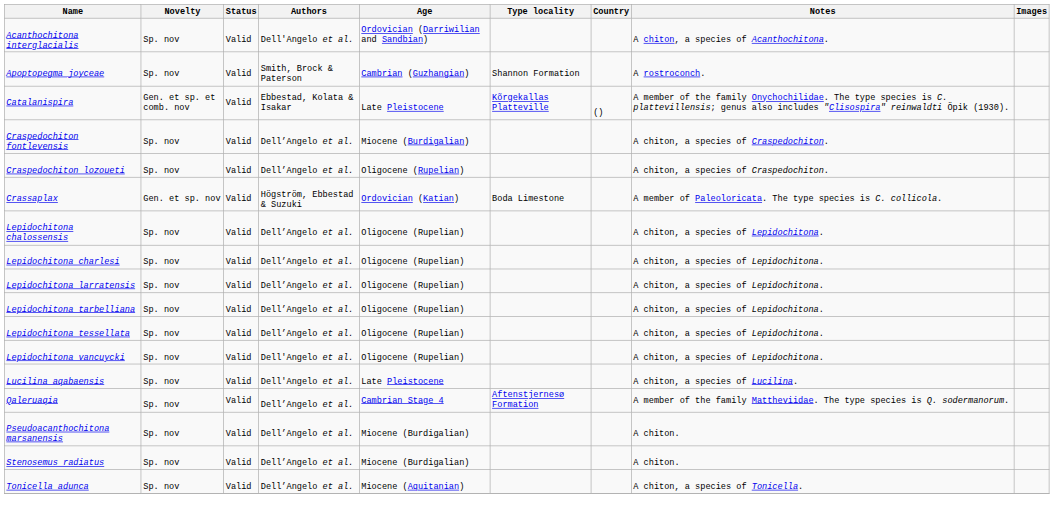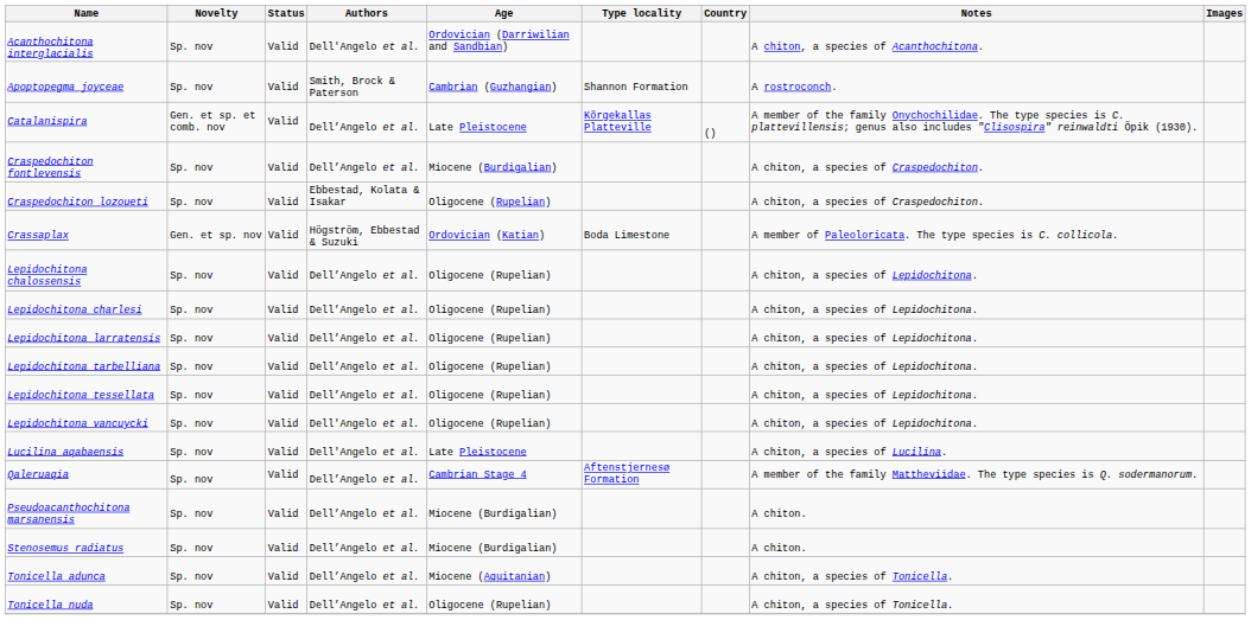 <table class="wikitable sortable" align="center" width="100%">
 <tr>
 <th>Name</th>
 <th>Novelty</th>
 <th>Status</th>
 <th>Authors</th>
 <th>Age</th>
 <th>Type locality</th>
 <th>Country</th>
 <th>Notes</th>
 <th>Images</th>
 </tr>
 <tr>
 <td><br><em><a href='#'>Acanthochitona interglacialis</a></em></td>
 <td><br>Sp. nov</td>
 <td><br>Valid</td>
 <td><br>Dell'Angelo <em>et al.</em></td>
 <td><a href='#'>Ordovician</a> (<a href='#'>Darriwilian</a> and <a href='#'>Sandbian</a>)</td>
 <td></td>
 <td><br></td>
 <td><br>A <a href='#'>chiton</a>, a species of <em><a href='#'>Acanthochitona</a></em>.</td>
 <td></td>
 </tr>
 <tr>
 <td><br><em><a href='#'>Apoptopegma joyceae</a></em></td>
 <td><br>Sp. nov</td>
 <td><br>Valid</td>
 <td><br>Smith, Brock & Paterson</td>
 <td><br><a href='#'>Cambrian</a> (<a href='#'>Guzhangian</a>)</td>
 <td><br>Shannon Formation</td>
 <td><br></td>
 <td><br>A <a href='#'>rostroconch</a>.</td>
 <td></td>
 </tr>
 <tr>
 <td><em><a href='#'>Catalanispira</a></em></td>
 <td>Gen. et sp. et comb. nov</td>
 <td>Valid</td>
-<td>Ebbestad, Kolata & Isakar</td>
+<td><br>Dell’Angelo <em>et al.</em></td>
 <td><br>Late <a href='#'>Pleistocene</a></td>
 <td><a href='#'>Kõrgekallas</a><br><a href='#'>Platteville</a></td>
 <td><br><br>()</td>
 <td>A member of the family <a href='#'>Onychochilidae</a>. The type species is <em>C. plattevillensis</em>; genus also includes <em>"<a href='#'>Clisospira</a>" reinwaldti</em> Öpik (1930).</td>
 <td></td>
 </tr>
 <tr>
 <td><br><em><a href='#'>Craspedochiton fontlevensis</a></em></td>
 <td><br>Sp. nov</td>
 <td><br>Valid</td>
 <td><br>Dell’Angelo <em>et al.</em></td>
 <td><br>Miocene (<a href='#'>Burdigalian</a>)</td>
 <td></td>
 <td><br></td>
 <td><br>A chiton, a species of <em><a href='#'>Craspedochiton</a></em>.</td>
 <td></td>
 </tr>
 <tr>
 <td><br><em><a href='#'>Craspedochiton lozoueti</a></em></td>
 <td><br>Sp. nov</td>
 <td><br>Valid</td>
-<td><br>Dell’Angelo <em>et al.</em></td>
+<td>Ebbestad, Kolata & Isakar</td>
 <td><br>Oligocene (<a href='#'>Rupelian</a>)</td>
 <td></td>
 <td><br></td>
 <td><br>A chiton, a species of <em>Craspedochiton</em>.</td>
 <td></td>
 </tr>
 <tr>
 <td><br><em><a href='#'>Crassaplax</a></em></td>
 <td><br>Gen. et sp. nov</td>
 <td><br>Valid</td>
 <td><br>Högström, Ebbestad & Suzuki</td>
 <td><br><a href='#'>Ordovician</a> (<a href='#'>Katian</a>)</td>
 <td><br>Boda Limestone</td>
 <td><br></td>
 <td><br>A member of <a href='#'>Paleoloricata</a>. The type species is <em>C. collicola</em>.</td>
 <td></td>
 </tr>
 <tr>
 <td><br><em><a href='#'>Lepidochitona chalossensis</a></em></td>
 <td><br>Sp. nov</td>
 <td><br>Valid</td>
 <td><br>Dell’Angelo <em>et al.</em></td>
 <td><br>Oligocene (Rupelian)</td>
 <td></td>
 <td><br></td>
 <td><br>A chiton, a species of <em><a href='#'>Lepidochitona</a></em>.</td>
 <td></td>
 </tr>
 <tr>
 <td><br><em><a href='#'>Lepidochitona charlesi</a></em></td>
 <td><br>Sp. nov</td>
 <td><br>Valid</td>
 <td><br>Dell’Angelo <em>et al.</em></td>
 <td><br>Oligocene (Rupelian)</td>
 <td></td>
 <td><br></td>
 <td><br>A chiton, a species of <em>Lepidochitona</em>.</td>
 <td></td>
 </tr>
 <tr>
 <td><br><em><a href='#'>Lepidochitona larratensis</a></em></td>
 <td><br>Sp. nov</td>
 <td><br>Valid</td>
 <td><br>Dell’Angelo <em>et al.</em></td>
 <td><br>Oligocene (Rupelian)</td>
 <td></td>
 <td><br></td>
 <td><br>A chiton, a species of <em>Lepidochitona</em>.</td>
 <td></td>
 </tr>
 <tr>
 <td><br><em><a href='#'>Lepidochitona tarbelliana</a></em></td>
 <td><br>Sp. nov</td>
 <td><br>Valid</td>
 <td><br>Dell’Angelo <em>et al.</em></td>
 <td><br>Oligocene (Rupelian)</td>
 <td></td>
 <td><br></td>
 <td><br>A chiton, a species of <em>Lepidochitona</em>.</td>
 <td></td>
 </tr>
 <tr>
 <td><br><em><a href='#'>Lepidochitona tessellata</a></em></td>
 <td><br>Sp. nov</td>
 <td><br>Valid</td>
 <td><br>Dell’Angelo <em>et al.</em></td>
 <td><br>Oligocene (Rupelian)</td>
 <td></td>
 <td><br></td>
 <td><br>A chiton, a species of <em>Lepidochitona</em>.</td>
 <td></td>
 </tr>
 <tr>
 <td><br><em><a href='#'>Lepidochitona vancuycki</a></em></td>
 <td><br>Sp. nov</td>
 <td><br>Valid</td>
 <td><br>Dell'Angelo <em>et al.</em></td>
 <td><br>Oligocene (Rupelian)</td>
 <td></td>
 <td><br></td>
 <td><br>A chiton, a species of <em>Lepidochitona</em>.</td>
 <td></td>
 </tr>
 <tr>
 <td><br><em><a href='#'>Lucilina aqabaensis</a></em></td>
 <td><br>Sp. nov</td>
 <td><br>Valid</td>
 <td><br>Dell'Angelo <em>et al.</em></td>
 <td><br>Late <a href='#'>Pleistocene</a></td>
 <td></td>
 <td><br></td>
 <td><br>A chiton, a species of <em><a href='#'>Lucilina</a></em>.</td>
 <td></td>
 </tr>
 <tr>
 <td><em><a href='#'>Qaleruaqia</a></em></td>
 <td><br>Sp. nov</td>
 <td>Valid</td>
 <td><br>Dell’Angelo <em>et al.</em></td>
 <td><a href='#'>Cambrian Stage 4</a></td>
 <td><a href='#'>Aftenstjernesø Formation</a></td>
 <td></td>
 <td>A member of the family <a href='#'>Mattheviidae</a>. The type species is <em>Q. sodermanorum</em>.</td>
 <td></td>
 </tr>
 <tr>
 <td><br><em><a href='#'>Pseudoacanthochitona marsanensis</a></em></td>
 <td><br>Sp. nov</td>
 <td><br>Valid</td>
 <td><br>Dell’Angelo <em>et al.</em></td>
 <td><br>Miocene (Burdigalian)</td>
 <td></td>
 <td><br></td>
 <td><br>A chiton.</td>
 <td></td>
 </tr>
 <tr>
 <td><br><em><a href='#'>Stenosemus radiatus</a></em></td>
 <td><br>Sp. nov</td>
 <td><br>Valid</td>
 <td><br>Dell’Angelo <em>et al.</em></td>
 <td><br>Miocene (Burdigalian)</td>
 <td></td>
 <td><br></td>
 <td><br>A chiton.</td>
 <td></td>
 </tr>
 <tr>
 <td><br><em><a href='#'>Tonicella adunca</a></em></td>
 <td><br>Sp. nov</td>
 <td><br>Valid</td>
 <td><br>Dell’Angelo <em>et al.</em></td>
 <td><br>Miocene (<a href='#'>Aquitanian</a>)</td>
 <td></td>
 <td><br></td>
 <td><br>A chiton, a species of <em><a href='#'>Tonicella</a></em>.</td>
 <td></td>
 </tr>
 <tr>
+<td><br><em><a href='#'>Tonicella nuda</a></em></td>
+<td><br>Sp. nov</td>
+<td><br>Valid</td>
+<td><br>Dell’Angelo <em>et al.</em></td>
+<td><br>Oligocene (Rupelian)</td>
+<td></td>
+<td><br></td>
+<td><br>A chiton, a species of <em>Tonicella</em>.</td>
+<td></td>
+</tr>
+<tr>
 </tr>
 </table>
